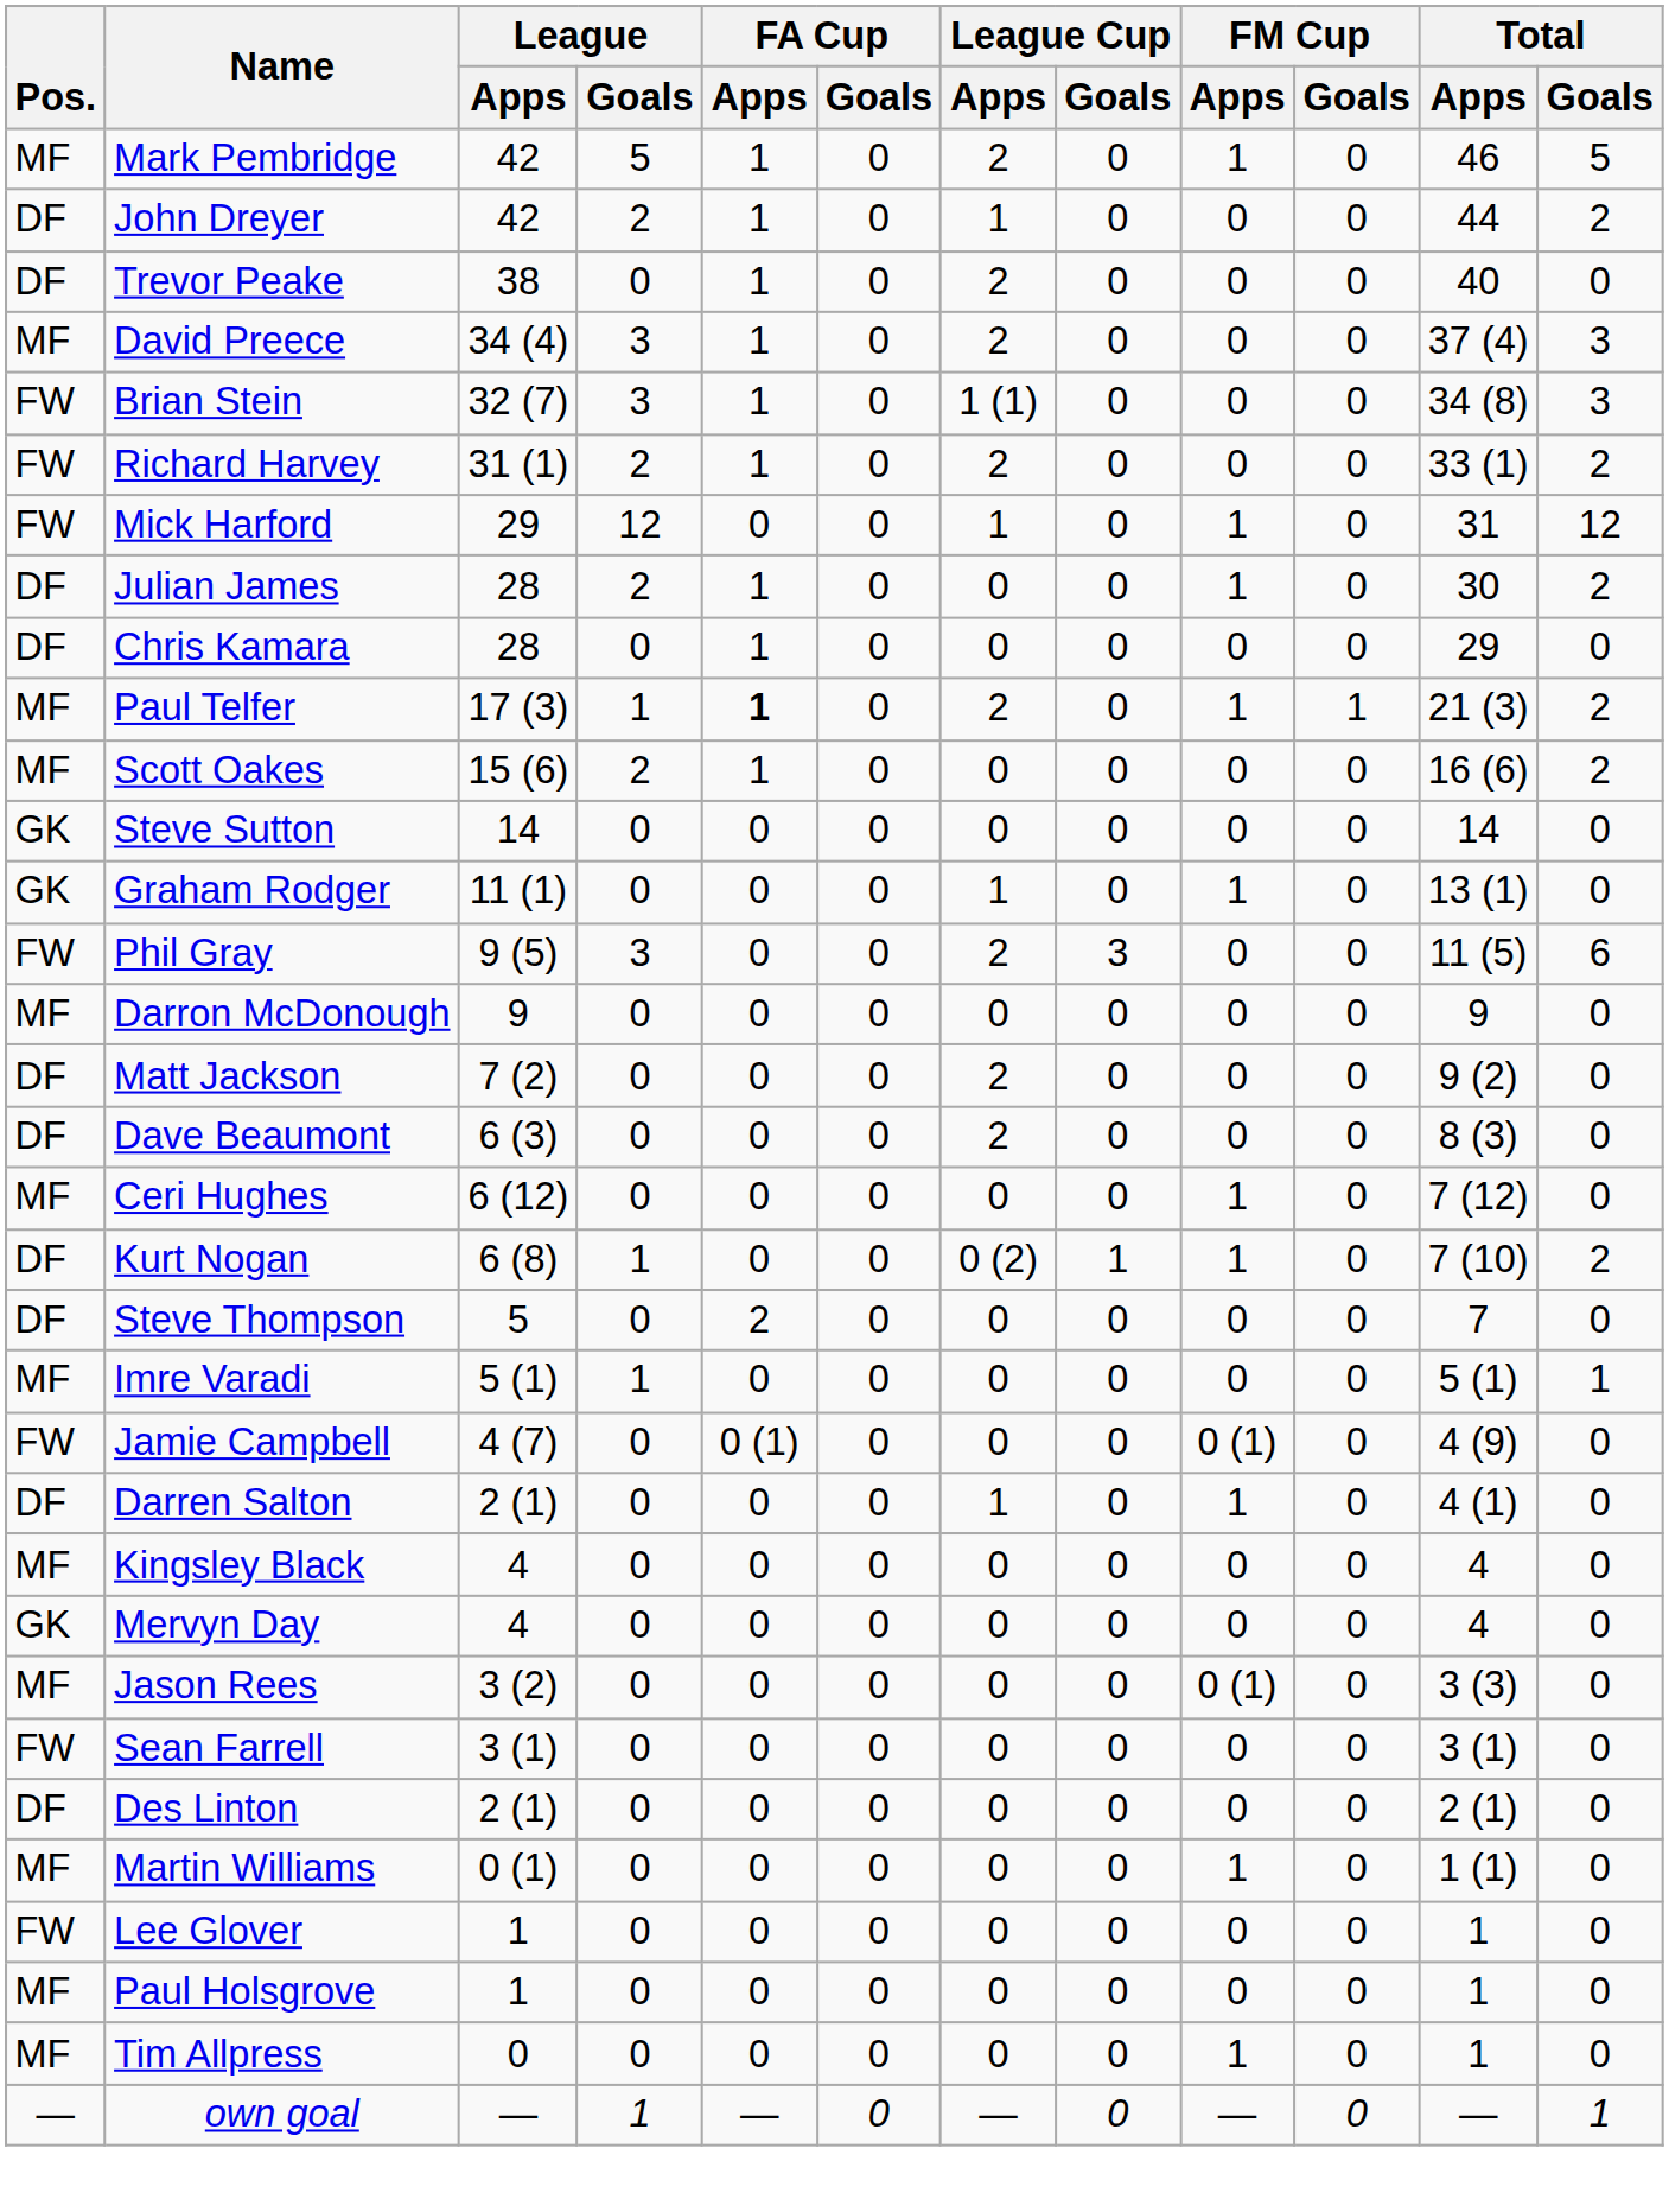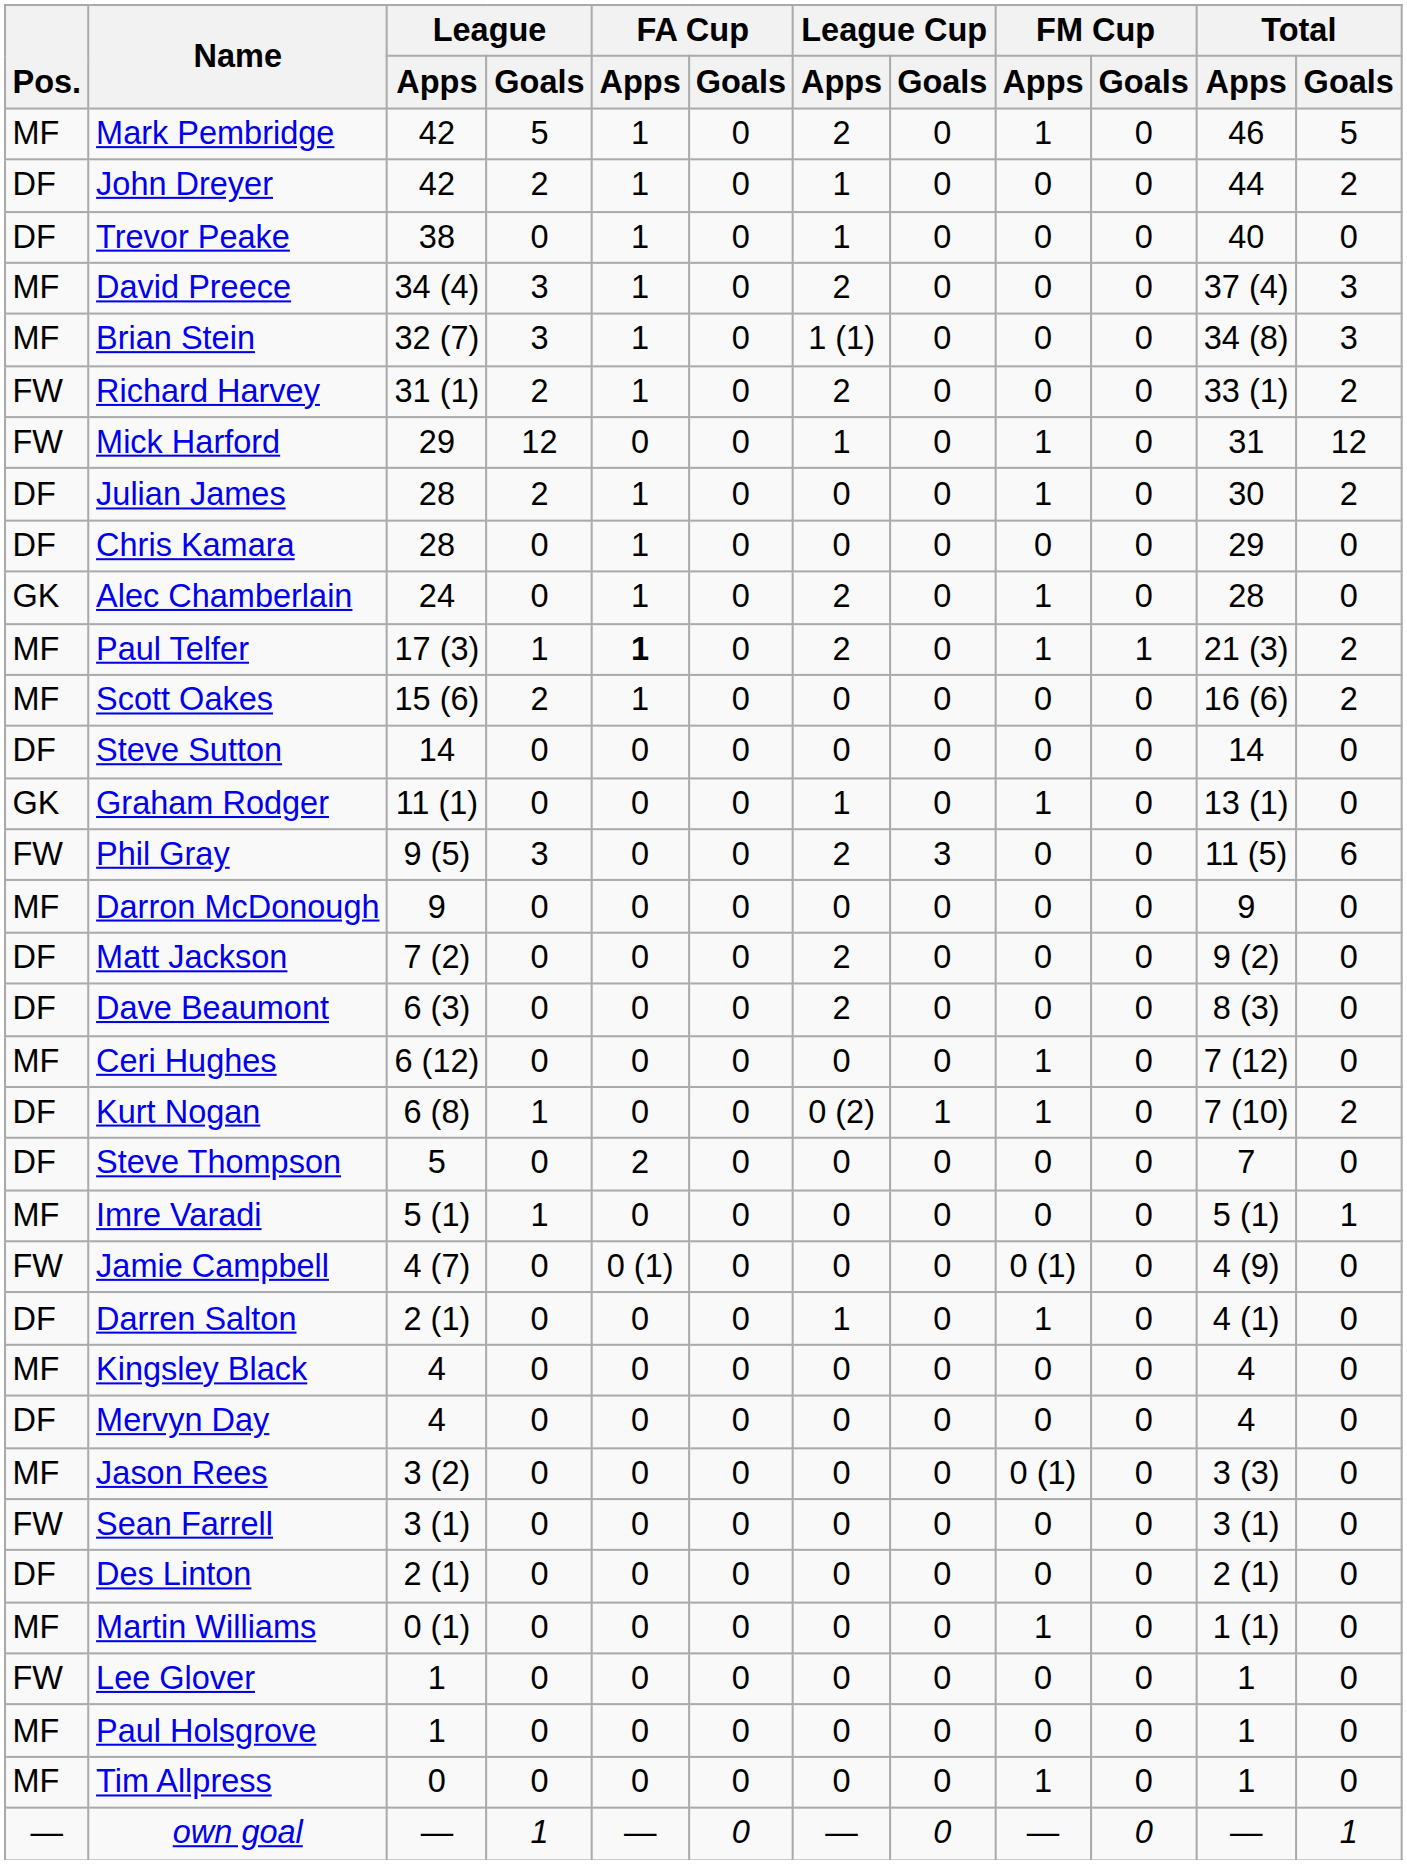 <table class="wikitable" style="text-align:center">
 <tr>
 <th rowspan="2" valign="bottom">Pos.</th>
 <th rowspan="2">Name</th>
 <th colspan="2" width="85">League</th>
 <th colspan="2" width="85">FA Cup</th>
 <th colspan="2" width="85">League Cup</th>
 <th colspan="2" width="85">FM Cup</th>
 <th colspan="2" width="85">Total</th>
 </tr>
 <tr>
 <th>Apps</th>
 <th>Goals</th>
 <th>Apps</th>
 <th>Goals</th>
 <th>Apps</th>
 <th>Goals</th>
 <th>Apps</th>
 <th>Goals</th>
 <th>Apps</th>
 <th>Goals</th>
 </tr>
 <tr>
 <td align="left">MF</td>
 <td align="left"> <a href='#'>Mark Pembridge</a></td>
 <td>42</td>
 <td>5</td>
 <td>1</td>
 <td>0</td>
 <td>2</td>
 <td>0</td>
 <td>1</td>
 <td>0</td>
 <td>46</td>
 <td>5</td>
 </tr>
 <tr>
 <td align="left">DF</td>
 <td align="left"> <a href='#'>John Dreyer</a></td>
 <td>42</td>
 <td>2</td>
 <td>1</td>
 <td>0</td>
 <td>1</td>
 <td>0</td>
 <td>0</td>
 <td>0</td>
 <td>44</td>
 <td>2</td>
 </tr>
 <tr>
 <td align="left">DF</td>
 <td align="left"> <a href='#'>Trevor Peake</a></td>
 <td>38</td>
 <td>0</td>
 <td>1</td>
 <td>0</td>
-<td>2</td>
+<td>1</td>
 <td>0</td>
 <td>0</td>
 <td>0</td>
 <td>40</td>
 <td>0</td>
 </tr>
 <tr>
 <td align="left">MF</td>
 <td align="left"> <a href='#'>David Preece</a></td>
 <td>34 (4)</td>
 <td>3</td>
 <td>1</td>
 <td>0</td>
 <td>2</td>
 <td>0</td>
 <td>0</td>
 <td>0</td>
 <td>37 (4)</td>
 <td>3</td>
 </tr>
 <tr>
-<td align="left">FW</td>
+<td align="left">MF</td>
 <td align="left"> <a href='#'>Brian Stein</a></td>
 <td>32 (7)</td>
 <td>3</td>
 <td>1</td>
 <td>0</td>
 <td>1 (1)</td>
 <td>0</td>
 <td>0</td>
 <td>0</td>
 <td>34 (8)</td>
 <td>3</td>
 </tr>
 <tr>
 <td align="left">FW</td>
 <td align="left"> <a href='#'>Richard Harvey</a></td>
 <td>31 (1)</td>
 <td>2</td>
 <td>1</td>
 <td>0</td>
 <td>2</td>
 <td>0</td>
 <td>0</td>
 <td>0</td>
 <td>33 (1)</td>
 <td>2</td>
 </tr>
 <tr>
 <td align="left">FW</td>
 <td align="left"> <a href='#'>Mick Harford</a></td>
 <td>29</td>
 <td>12</td>
 <td>0</td>
 <td>0</td>
 <td>1</td>
 <td>0</td>
 <td>1</td>
 <td>0</td>
 <td>31</td>
 <td>12</td>
 </tr>
 <tr>
 <td align="left">DF</td>
 <td align="left"> <a href='#'>Julian James</a></td>
 <td>28</td>
 <td>2</td>
 <td>1</td>
 <td>0</td>
 <td>0</td>
 <td>0</td>
 <td>1</td>
 <td>0</td>
 <td>30</td>
 <td>2</td>
 </tr>
 <tr>
 <td align="left">DF</td>
 <td align="left"> <a href='#'>Chris Kamara</a></td>
 <td>28</td>
 <td>0</td>
 <td>1</td>
 <td>0</td>
 <td>0</td>
 <td>0</td>
 <td>0</td>
 <td>0</td>
 <td>29</td>
 <td>0</td>
 </tr>
 <tr>
+<td align="left">GK</td>
+<td align="left"> <a href='#'>Alec Chamberlain</a></td>
+<td>24</td>
+<td>0</td>
+<td>1</td>
+<td>0</td>
+<td>2</td>
+<td>0</td>
+<td>1</td>
+<td>0</td>
+<td>28</td>
+<td>0</td>
+</tr>
+<tr>
 <td align="left">MF</td>
 <td align="left"> <a href='#'>Paul Telfer</a></td>
 <td>17 (3)</td>
 <td>1</td>
 <td><strong>1</strong></td>
 <td>0</td>
 <td>2</td>
 <td>0</td>
 <td>1</td>
 <td>1</td>
 <td>21 (3)</td>
 <td>2</td>
 </tr>
 <tr>
 <td align="left">MF</td>
 <td align="left"> <a href='#'>Scott Oakes</a></td>
 <td>15 (6)</td>
 <td>2</td>
 <td>1</td>
 <td>0</td>
 <td>0</td>
 <td>0</td>
 <td>0</td>
 <td>0</td>
 <td>16 (6)</td>
 <td>2</td>
 </tr>
 <tr>
-<td align="left">GK</td>
+<td align="left">DF</td>
 <td align="left"> <a href='#'>Steve Sutton</a></td>
 <td>14</td>
 <td>0</td>
 <td>0</td>
 <td>0</td>
 <td>0</td>
 <td>0</td>
 <td>0</td>
 <td>0</td>
 <td>14</td>
 <td>0</td>
 </tr>
 <tr>
 <td align="left">GK</td>
 <td align="left"> <a href='#'>Graham Rodger</a></td>
 <td>11 (1)</td>
 <td>0</td>
 <td>0</td>
 <td>0</td>
 <td>1</td>
 <td>0</td>
 <td>1</td>
 <td>0</td>
 <td>13 (1)</td>
 <td>0</td>
 </tr>
 <tr>
 <td align="left">FW</td>
 <td align="left"> <a href='#'>Phil Gray</a></td>
 <td>9 (5)</td>
 <td>3</td>
 <td>0</td>
 <td>0</td>
 <td>2</td>
 <td>3</td>
 <td>0</td>
 <td>0</td>
 <td>11 (5)</td>
 <td>6</td>
 </tr>
 <tr>
 <td align="left">MF</td>
 <td align="left"> <a href='#'>Darron McDonough</a></td>
 <td>9</td>
 <td>0</td>
 <td>0</td>
 <td>0</td>
 <td>0</td>
 <td>0</td>
 <td>0</td>
 <td>0</td>
 <td>9</td>
 <td>0</td>
 </tr>
 <tr>
 <td align="left">DF</td>
 <td align="left"> <a href='#'>Matt Jackson</a></td>
 <td>7 (2)</td>
 <td>0</td>
 <td>0</td>
 <td>0</td>
 <td>2</td>
 <td>0</td>
 <td>0</td>
 <td>0</td>
 <td>9 (2)</td>
 <td>0</td>
 </tr>
 <tr>
 <td align="left">DF</td>
 <td align="left"> <a href='#'>Dave Beaumont</a></td>
 <td>6 (3)</td>
 <td>0</td>
 <td>0</td>
 <td>0</td>
 <td>2</td>
 <td>0</td>
 <td>0</td>
 <td>0</td>
 <td>8 (3)</td>
 <td>0</td>
 </tr>
 <tr>
 <td align="left">MF</td>
 <td align="left"> <a href='#'>Ceri Hughes</a></td>
 <td>6 (12)</td>
 <td>0</td>
 <td>0</td>
 <td>0</td>
 <td>0</td>
 <td>0</td>
 <td>1</td>
 <td>0</td>
 <td>7 (12)</td>
 <td>0</td>
 </tr>
 <tr>
 <td align="left">DF</td>
 <td align="left"> <a href='#'>Kurt Nogan</a></td>
 <td>6 (8)</td>
 <td>1</td>
 <td>0</td>
 <td>0</td>
 <td>0 (2)</td>
 <td>1</td>
 <td>1</td>
 <td>0</td>
 <td>7 (10)</td>
 <td>2</td>
 </tr>
 <tr>
 <td align="left">DF</td>
 <td align="left"> <a href='#'>Steve Thompson</a></td>
 <td>5</td>
 <td>0</td>
 <td>2</td>
 <td>0</td>
 <td>0</td>
 <td>0</td>
 <td>0</td>
 <td>0</td>
 <td>7</td>
 <td>0</td>
 </tr>
 <tr>
 <td align="left">MF</td>
 <td align="left"> <a href='#'>Imre Varadi</a></td>
 <td>5 (1)</td>
 <td>1</td>
 <td>0</td>
 <td>0</td>
 <td>0</td>
 <td>0</td>
 <td>0</td>
 <td>0</td>
 <td>5 (1)</td>
 <td>1</td>
 </tr>
 <tr>
 <td align="left">FW</td>
 <td align="left"> <a href='#'>Jamie Campbell</a></td>
 <td>4 (7)</td>
 <td>0</td>
 <td>0 (1)</td>
 <td>0</td>
 <td>0</td>
 <td>0</td>
 <td>0 (1)</td>
 <td>0</td>
 <td>4 (9)</td>
 <td>0</td>
 </tr>
 <tr>
 <td align="left">DF</td>
 <td align="left"> <a href='#'>Darren Salton</a></td>
 <td>2 (1)</td>
 <td>0</td>
 <td>0</td>
 <td>0</td>
 <td>1</td>
 <td>0</td>
 <td>1</td>
 <td>0</td>
 <td>4 (1)</td>
 <td>0</td>
 </tr>
 <tr>
 <td align="left">MF</td>
 <td align="left"> <a href='#'>Kingsley Black</a></td>
 <td>4</td>
 <td>0</td>
 <td>0</td>
 <td>0</td>
 <td>0</td>
 <td>0</td>
 <td>0</td>
 <td>0</td>
 <td>4</td>
 <td>0</td>
 </tr>
 <tr>
-<td align="left">GK</td>
+<td align="left">DF</td>
 <td align="left"> <a href='#'>Mervyn Day</a></td>
 <td>4</td>
 <td>0</td>
 <td>0</td>
 <td>0</td>
 <td>0</td>
 <td>0</td>
 <td>0</td>
 <td>0</td>
 <td>4</td>
 <td>0</td>
 </tr>
 <tr>
 <td align="left">MF</td>
 <td align="left"> <a href='#'>Jason Rees</a></td>
 <td>3 (2)</td>
 <td>0</td>
 <td>0</td>
 <td>0</td>
 <td>0</td>
 <td>0</td>
 <td>0 (1)</td>
 <td>0</td>
 <td>3 (3)</td>
 <td>0</td>
 </tr>
 <tr>
 <td align="left">FW</td>
 <td align="left"> <a href='#'>Sean Farrell</a></td>
 <td>3 (1)</td>
 <td>0</td>
 <td>0</td>
 <td>0</td>
 <td>0</td>
 <td>0</td>
 <td>0</td>
 <td>0</td>
 <td>3 (1)</td>
 <td>0</td>
 </tr>
 <tr>
 <td align="left">DF</td>
 <td align="left"> <a href='#'>Des Linton</a></td>
 <td>2 (1)</td>
 <td>0</td>
 <td>0</td>
 <td>0</td>
 <td>0</td>
 <td>0</td>
 <td>0</td>
 <td>0</td>
 <td>2 (1)</td>
 <td>0</td>
 </tr>
 <tr>
 <td align="left">MF</td>
 <td align="left"> <a href='#'>Martin Williams</a></td>
 <td>0 (1)</td>
 <td>0</td>
 <td>0</td>
 <td>0</td>
 <td>0</td>
 <td>0</td>
 <td>1</td>
 <td>0</td>
 <td>1 (1)</td>
 <td>0</td>
 </tr>
 <tr>
 <td align="left">FW</td>
 <td align="left"> <a href='#'>Lee Glover</a></td>
 <td>1</td>
 <td>0</td>
 <td>0</td>
 <td>0</td>
 <td>0</td>
 <td>0</td>
 <td>0</td>
 <td>0</td>
 <td>1</td>
 <td>0</td>
 </tr>
 <tr>
 <td align="left">MF</td>
 <td align="left"> <a href='#'>Paul Holsgrove</a></td>
 <td>1</td>
 <td>0</td>
 <td>0</td>
 <td>0</td>
 <td>0</td>
 <td>0</td>
 <td>0</td>
 <td>0</td>
 <td>1</td>
 <td>0</td>
 </tr>
 <tr>
 <td align="left">MF</td>
 <td align="left"> <a href='#'>Tim Allpress</a></td>
 <td>0</td>
 <td>0</td>
 <td>0</td>
 <td>0</td>
 <td>0</td>
 <td>0</td>
 <td>1</td>
 <td>0</td>
 <td>1</td>
 <td>0</td>
 </tr>
 <tr>
 <td>—</td>
 <td><em><a href='#'>own goal</a></em></td>
 <td>—</td>
 <td><em>1</em></td>
 <td>—</td>
 <td><em>0</em></td>
 <td>—</td>
 <td><em>0</em></td>
 <td>—</td>
 <td><em>0</em></td>
 <td>—</td>
 <td><em>1</em></td>
 </tr>
 </table>
